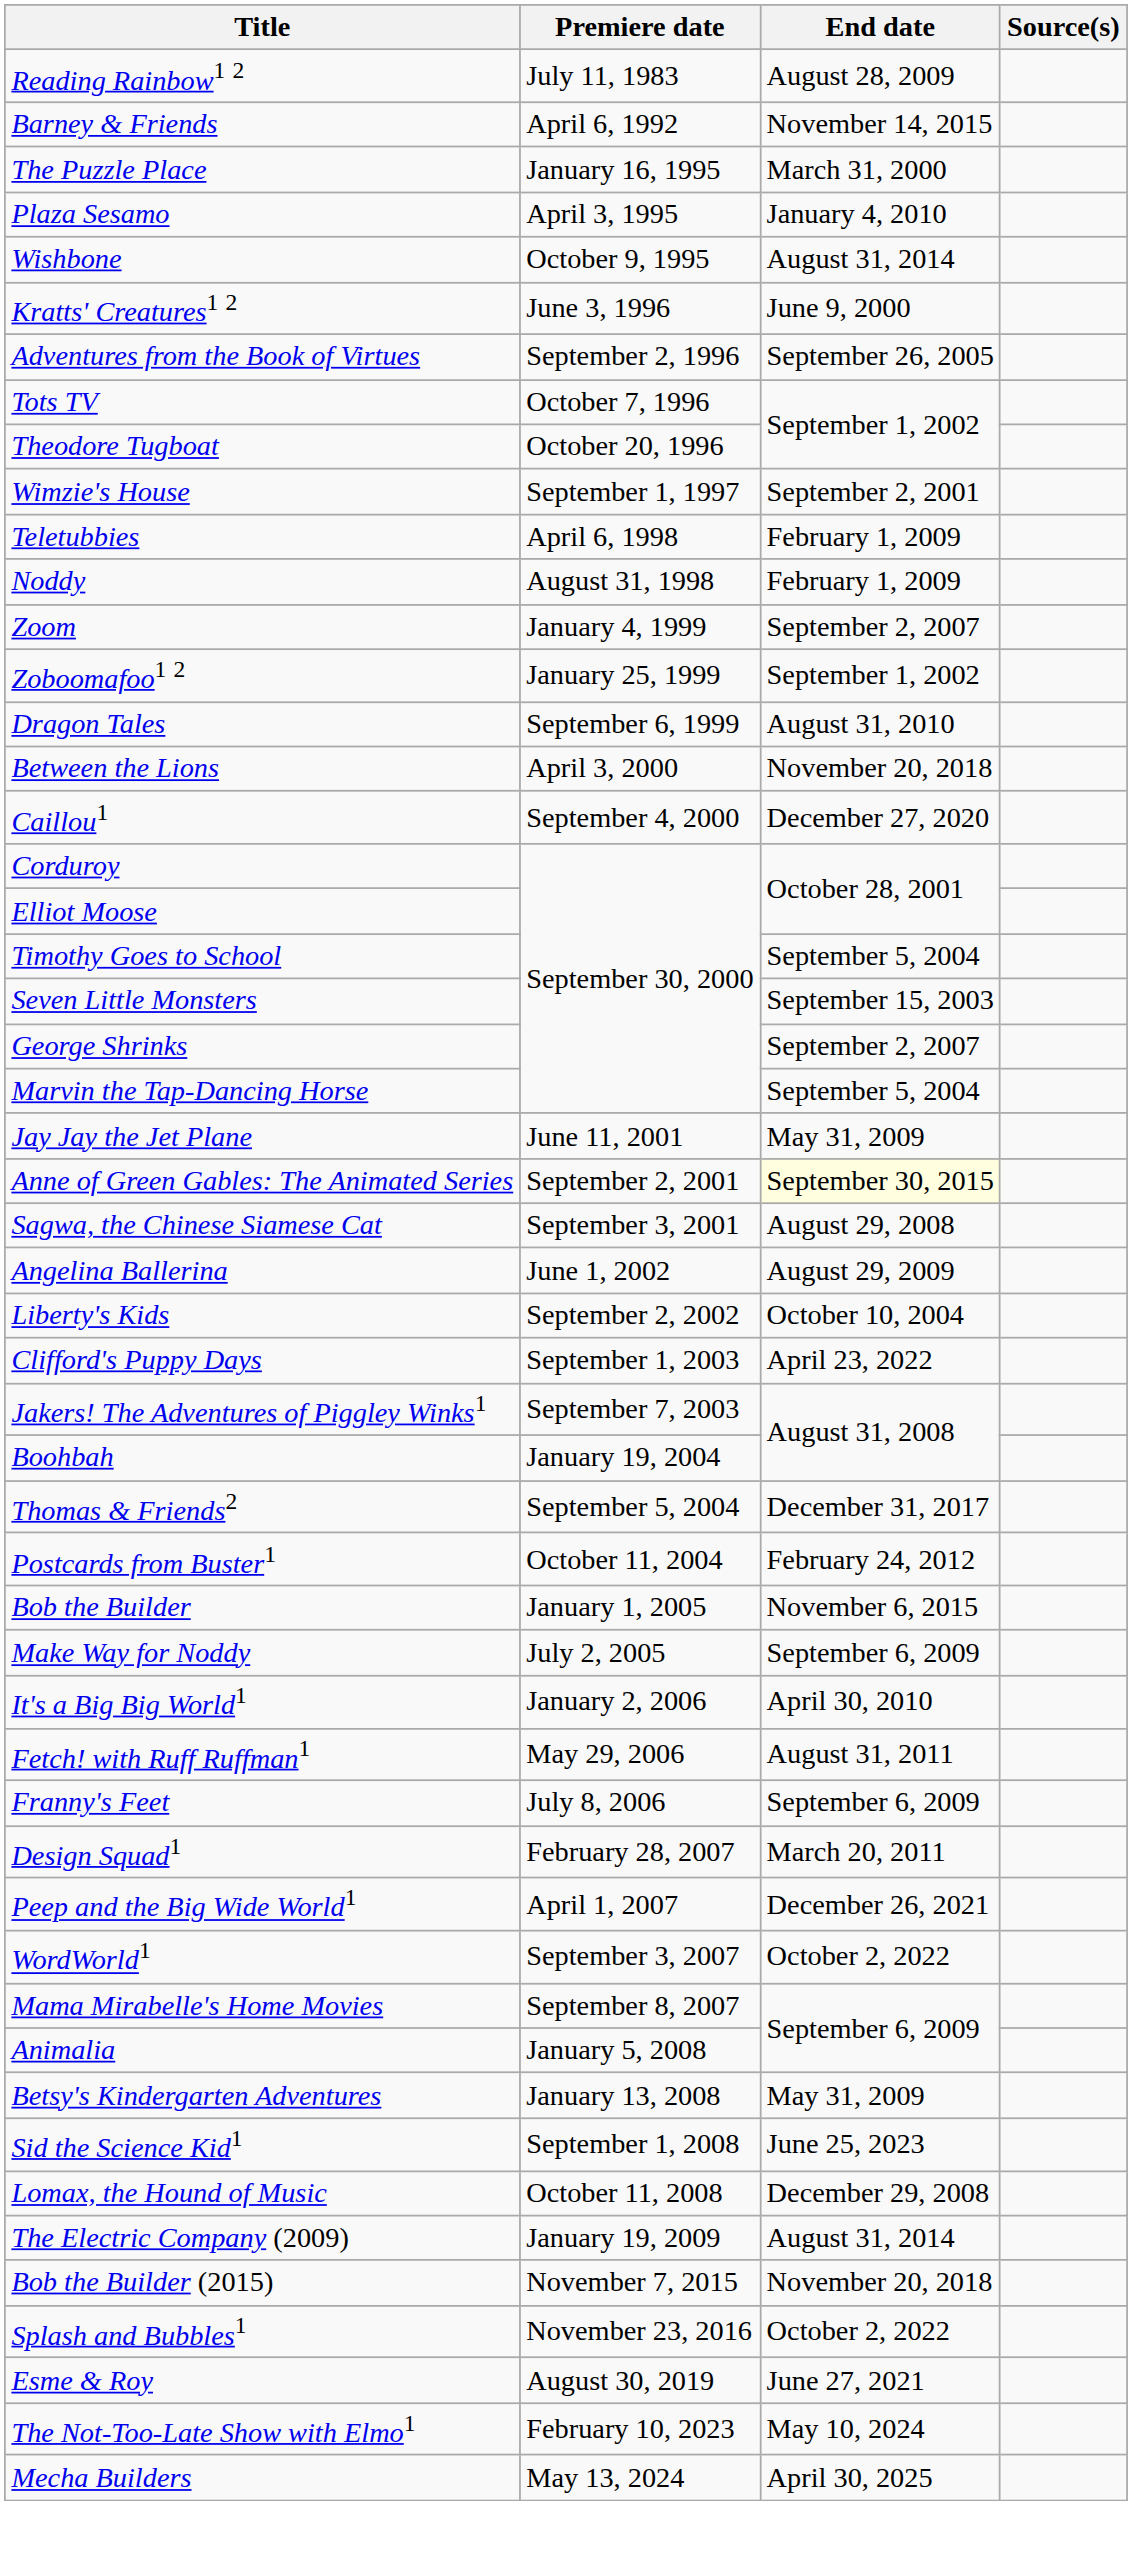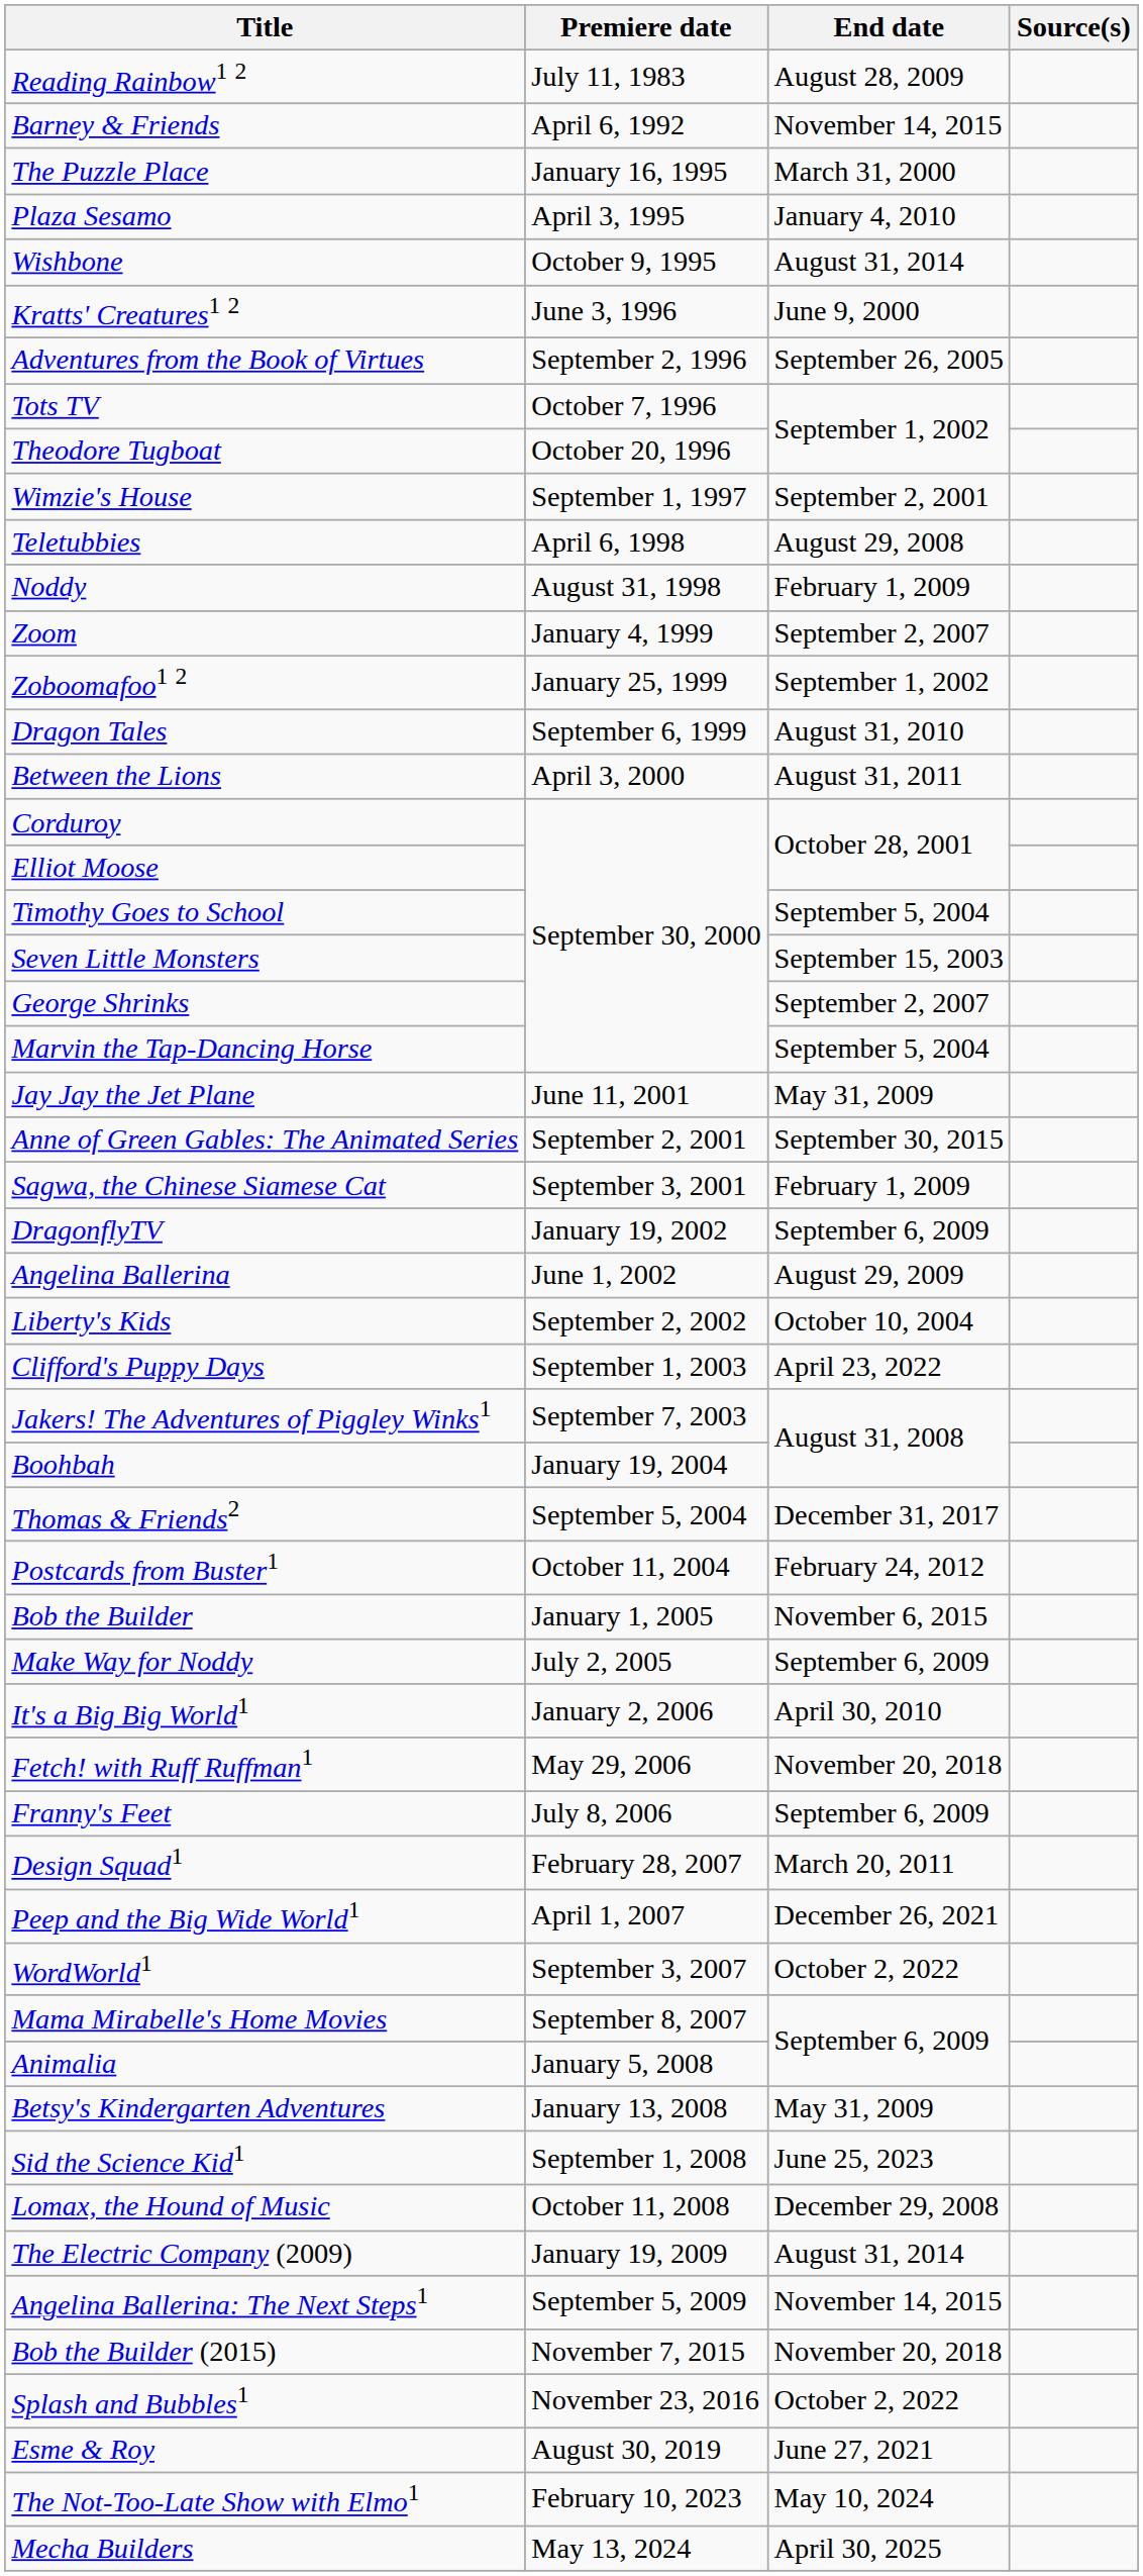 <table class="wikitable sortable">
 <tr>
 <th>Title</th>
 <th>Premiere date</th>
 <th>End date</th>
 <th>Source(s)</th>
 </tr>
 <tr>
 <td><em><a href='#'>Reading Rainbow</a></em><sup>1</sup> <sup>2</sup></td>
 <td>July 11, 1983</td>
 <td>August 28, 2009</td>
 <td> </td>
 </tr>
 <tr>
 <td><em><a href='#'>Barney & Friends</a></em></td>
 <td>April 6, 1992</td>
 <td>November 14, 2015</td>
 <td></td>
 </tr>
 <tr>
 <td><em><a href='#'>The Puzzle Place</a></em></td>
 <td>January 16, 1995</td>
 <td>March 31, 2000</td>
 <td></td>
 </tr>
 <tr>
 <td><em><a href='#'>Plaza Sesamo</a></em></td>
 <td>April 3, 1995</td>
 <td>January 4, 2010</td>
 <td></td>
 </tr>
 <tr>
 <td><em><a href='#'>Wishbone</a></em></td>
 <td>October 9, 1995</td>
 <td>August 31, 2014</td>
 <td></td>
 </tr>
 <tr>
 <td><em><a href='#'>Kratts' Creatures</a></em><sup>1</sup> <sup>2</sup></td>
 <td>June 3, 1996</td>
 <td>June 9, 2000</td>
 <td></td>
 </tr>
 <tr>
 <td><em><a href='#'>Adventures from the Book of Virtues</a></em></td>
 <td>September 2, 1996</td>
 <td>September 26, 2005</td>
 <td></td>
 </tr>
 <tr>
 <td><em><a href='#'>Tots TV</a></em></td>
 <td>October 7, 1996</td>
 <td rowspan=2>September 1, 2002</td>
 <td></td>
 </tr>
 <tr>
 <td><em><a href='#'>Theodore Tugboat</a></em></td>
 <td>October 20, 1996</td>
 <td></td>
 </tr>
 <tr>
 <td><em><a href='#'>Wimzie's House</a></em></td>
 <td>September 1, 1997</td>
 <td>September 2, 2001</td>
 <td></td>
 </tr>
 <tr>
 <td><em><a href='#'>Teletubbies</a></em></td>
 <td>April 6, 1998</td>
-<td>February 1, 2009</td>
+<td>August 29, 2008</td>
 <td></td>
 </tr>
 <tr>
 <td><em><a href='#'>Noddy</a></em></td>
 <td>August 31, 1998</td>
 <td>February 1, 2009</td>
 <td></td>
 </tr>
 <tr>
 <td><em><a href='#'>Zoom</a></em></td>
 <td>January 4, 1999</td>
 <td>September 2, 2007</td>
 <td></td>
 </tr>
 <tr>
 <td><em><a href='#'>Zoboomafoo</a></em><sup>1</sup> <sup>2</sup></td>
 <td>January 25, 1999</td>
 <td>September 1, 2002</td>
 <td></td>
 </tr>
 <tr>
 <td><em><a href='#'>Dragon Tales</a></em></td>
 <td>September 6, 1999</td>
 <td>August 31, 2010</td>
 <td></td>
 </tr>
 <tr>
 <td><em><a href='#'>Between the Lions</a></em></td>
 <td>April 3, 2000</td>
-<td>November 20, 2018</td>
-<td></td>
-</tr>
-<tr>
-<td><em><a href='#'>Caillou</a></em><sup>1</sup></td>
-<td>September 4, 2000</td>
-<td>December 27, 2020</td>
+<td>August 31, 2011</td>
 <td></td>
 </tr>
 <tr>
 <td><em><a href='#'>Corduroy</a></em></td>
 <td rowspan=6>September 30, 2000</td>
 <td rowspan=2>October 28, 2001</td>
 <td></td>
 </tr>
 <tr>
 <td><em><a href='#'>Elliot Moose</a></em></td>
 <td></td>
 </tr>
 <tr>
 <td><em><a href='#'>Timothy Goes to School</a></em></td>
 <td>September 5, 2004</td>
 <td></td>
 </tr>
 <tr>
 <td><em><a href='#'>Seven Little Monsters</a></em></td>
 <td>September 15, 2003</td>
 <td> </td>
 </tr>
 <tr>
 <td><em><a href='#'>George Shrinks</a></em></td>
 <td>September 2, 2007</td>
 <td></td>
 </tr>
 <tr>
 <td><em><a href='#'>Marvin the Tap-Dancing Horse</a></em></td>
 <td>September 5, 2004</td>
 <td></td>
 </tr>
 <tr>
 <td><em><a href='#'>Jay Jay the Jet Plane</a></em></td>
 <td>June 11, 2001</td>
 <td>May 31, 2009</td>
 <td></td>
 </tr>
 <tr>
 <td><em><a href='#'>Anne of Green Gables: The Animated Series</a></em></td>
 <td>September 2, 2001</td>
-<td style="background: lightyellow;">September 30, 2015</td>
+<td>September 30, 2015</td>
 <td></td>
 </tr>
 <tr>
 <td><em><a href='#'>Sagwa, the Chinese Siamese Cat</a></em></td>
 <td>September 3, 2001</td>
-<td>August 29, 2008</td>
+<td>February 1, 2009</td>
+<td></td>
+</tr>
+<tr>
+<td><em><a href='#'>DragonflyTV</a></em></td>
+<td>January 19, 2002</td>
+<td>September 6, 2009</td>
 <td></td>
 </tr>
 <tr>
 <td><em><a href='#'>Angelina Ballerina</a></em></td>
 <td>June 1, 2002</td>
 <td>August 29, 2009</td>
 <td></td>
 </tr>
 <tr>
 <td><em><a href='#'>Liberty's Kids</a></em></td>
 <td>September 2, 2002</td>
 <td>October 10, 2004</td>
 <td></td>
 </tr>
 <tr>
 <td><em><a href='#'>Clifford's Puppy Days</a></em></td>
 <td>September 1, 2003</td>
 <td>April 23, 2022</td>
 <td> </td>
 </tr>
 <tr>
 <td><em><a href='#'>Jakers! The Adventures of Piggley Winks</a></em><sup>1</sup></td>
 <td>September 7, 2003</td>
 <td rowspan=2>August 31, 2008</td>
 <td></td>
 </tr>
 <tr>
 <td><em><a href='#'>Boohbah</a></em></td>
 <td>January 19, 2004</td>
 <td></td>
 </tr>
 <tr>
 <td><em><a href='#'>Thomas & Friends</a></em><sup>2</sup></td>
 <td>September 5, 2004</td>
 <td>December 31, 2017</td>
 <td></td>
 </tr>
 <tr>
 <td><em><a href='#'>Postcards from Buster</a></em><sup>1</sup></td>
 <td>October 11, 2004</td>
 <td>February 24, 2012</td>
 <td></td>
 </tr>
 <tr>
 <td><em><a href='#'>Bob the Builder</a></em></td>
 <td>January 1, 2005</td>
 <td>November 6, 2015</td>
 <td> </td>
 </tr>
 <tr>
 <td><em><a href='#'>Make Way for Noddy</a></em></td>
 <td>July 2, 2005</td>
 <td>September 6, 2009</td>
 <td></td>
 </tr>
 <tr>
 <td><em><a href='#'>It's a Big Big World</a></em><sup>1</sup></td>
 <td>January 2, 2006</td>
 <td>April 30, 2010</td>
 <td></td>
 </tr>
 <tr>
 <td><em><a href='#'>Fetch! with Ruff Ruffman</a></em><sup>1</sup></td>
 <td>May 29, 2006</td>
-<td>August 31, 2011</td>
+<td>November 20, 2018</td>
 <td></td>
 </tr>
 <tr>
 <td><em><a href='#'>Franny's Feet</a></em></td>
 <td>July 8, 2006</td>
 <td>September 6, 2009</td>
 <td></td>
 </tr>
 <tr>
 <td><em><a href='#'>Design Squad</a></em><sup>1</sup></td>
 <td>February 28, 2007</td>
 <td>March 20, 2011</td>
 <td></td>
 </tr>
 <tr>
 <td><em><a href='#'>Peep and the Big Wide World</a></em><sup>1</sup></td>
 <td>April 1, 2007</td>
 <td>December 26, 2021</td>
 <td> </td>
 </tr>
 <tr>
 <td><em><a href='#'>WordWorld</a></em><sup>1</sup></td>
 <td>September 3, 2007</td>
 <td>October 2, 2022</td>
 <td></td>
 </tr>
 <tr>
 <td><em><a href='#'>Mama Mirabelle's Home Movies</a></em></td>
 <td>September 8, 2007</td>
 <td rowspan=2>September 6, 2009</td>
 <td></td>
 </tr>
 <tr>
 <td><em><a href='#'>Animalia</a></em></td>
 <td>January 5, 2008</td>
 <td></td>
 </tr>
 <tr>
 <td><em><a href='#'>Betsy's Kindergarten Adventures</a></em></td>
 <td>January 13, 2008</td>
 <td>May 31, 2009</td>
 <td> </td>
 </tr>
 <tr>
 <td><em><a href='#'>Sid the Science Kid</a></em><sup>1</sup></td>
 <td>September 1, 2008</td>
 <td>June 25, 2023</td>
 <td></td>
 </tr>
 <tr>
 <td><em><a href='#'>Lomax, the Hound of Music</a></em></td>
 <td>October 11, 2008</td>
 <td>December 29, 2008</td>
 <td></td>
 </tr>
 <tr>
 <td><em><a href='#'>The Electric Company</a></em> (2009)</td>
 <td>January 19, 2009</td>
 <td>August 31, 2014</td>
 <td></td>
 </tr>
 <tr>
+<td><em><a href='#'>Angelina Ballerina: The Next Steps</a></em><sup>1</sup></td>
+<td>September 5, 2009</td>
+<td>November 14, 2015</td>
+<td></td>
+</tr>
+<tr>
 <td><em><a href='#'>Bob the Builder</a></em> (2015)</td>
 <td>November 7, 2015</td>
 <td>November 20, 2018</td>
 <td></td>
 </tr>
 <tr>
 <td><em><a href='#'>Splash and Bubbles</a></em><sup>1</sup></td>
 <td>November 23, 2016</td>
 <td>October 2, 2022</td>
 <td> </td>
 </tr>
 <tr>
 <td><em><a href='#'>Esme & Roy</a></em></td>
 <td>August 30, 2019</td>
 <td>June 27, 2021</td>
 <td> </td>
 </tr>
 <tr>
 <td><em><a href='#'>The Not-Too-Late Show with Elmo</a></em><sup>1</sup></td>
 <td>February 10, 2023</td>
 <td>May 10, 2024</td>
 <td> </td>
 </tr>
 <tr>
 <td><em><a href='#'>Mecha Builders</a></em></td>
 <td>May 13, 2024</td>
 <td>April 30, 2025</td>
 <td> </td>
 </tr>
 </table>
